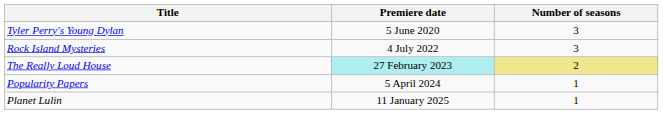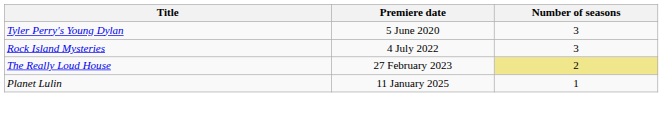 <table class="wikitable plainrowheaders sortable" style="width:75%;text-align: center;">
 <tr>
 <th scope="col" style="width:20%;">Title</th>
 <th scope="col" style="width:10%;">Premiere date</th>
 <th scope="col" style="width:10%;">Number of seasons</th>
 </tr>
 <tr>
 <td scope="row" style="text-align:left;"><em><a href='#'>Tyler Perry's Young Dylan</a></em></td>
 <td>5 June 2020</td>
 <td>3</td>
 </tr>
 <tr>
 <td scope="row" style="text-align:left;"><em><a href='#'>Rock Island Mysteries</a></em></td>
 <td>4 July 2022</td>
 <td>3</td>
 </tr>
 <tr>
 <td scope="row" style="text-align:left;"><em><a href='#'>The Really Loud House</a></em></td>
-<td style="background: paleturquoise;">27 February 2023</td>
+<td>27 February 2023</td>
 <td style="background: khaki;">2</td>
-</tr>
-<tr>
-<td scope="row" style="text-align:left;"><em><a href='#'>Popularity Papers</a></em></td>
-<td>5 April 2024</td>
-<td>1</td>
 </tr>
 <tr>
 <td scope="row" style="text-align:left;"><em>Planet Lulin</em></td>
 <td>11 January 2025</td>
 <td>1</td>
 </tr>
 </table>
